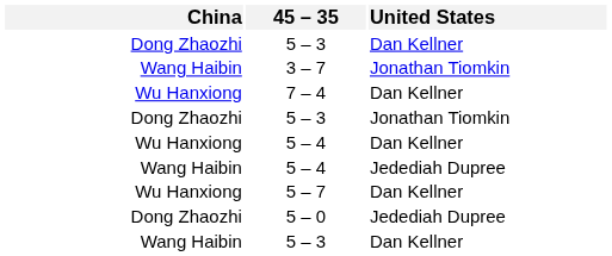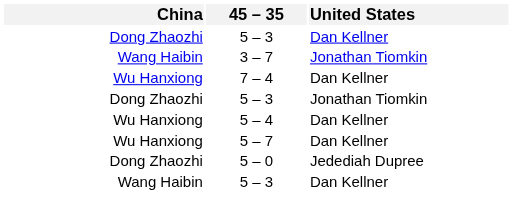 <table style="font-size:90%">
 <tr style="font-size:110%; background:#f2f2f2">
 <td style="width:12em" align=right><strong>China</strong> </td>
 <td style="width:6em" align=center><strong>45 – 35</strong></td>
 <td style="width:12em"> <strong>United States</strong></td>
 </tr>
 <tr>
 <td align=right><a href='#'>Dong Zhaozhi</a></td>
 <td align=center>5 – 3</td>
 <td><a href='#'>Dan Kellner</a></td>
 </tr>
 <tr>
 <td align=right><a href='#'>Wang Haibin</a></td>
 <td align=center>3 – 7</td>
 <td><a href='#'>Jonathan Tiomkin</a></td>
 </tr>
 <tr>
 <td align=right><a href='#'>Wu Hanxiong</a></td>
 <td align=center>7 – 4</td>
 <td>Dan Kellner</td>
 </tr>
 <tr>
 <td align=right>Dong Zhaozhi</td>
 <td align=center>5 – 3</td>
 <td>Jonathan Tiomkin</td>
 </tr>
 <tr>
 <td align=right>Wu Hanxiong</td>
 <td align=center>5 – 4</td>
 <td>Dan Kellner</td>
 </tr>
 <tr>
-<td align=right>Wang Haibin</td>
-<td align=center>5 – 4</td>
-<td>Jedediah Dupree</td>
-</tr>
-<tr>
 <td align=right>Wu Hanxiong</td>
 <td align=center>5 – 7</td>
 <td>Dan Kellner</td>
 </tr>
 <tr>
 <td align=right>Dong Zhaozhi</td>
 <td align=center>5 – 0</td>
 <td>Jedediah Dupree</td>
 </tr>
 <tr>
 <td align=right>Wang Haibin</td>
 <td align=center>5 – 3</td>
 <td>Dan Kellner</td>
 </tr>
 </table>
